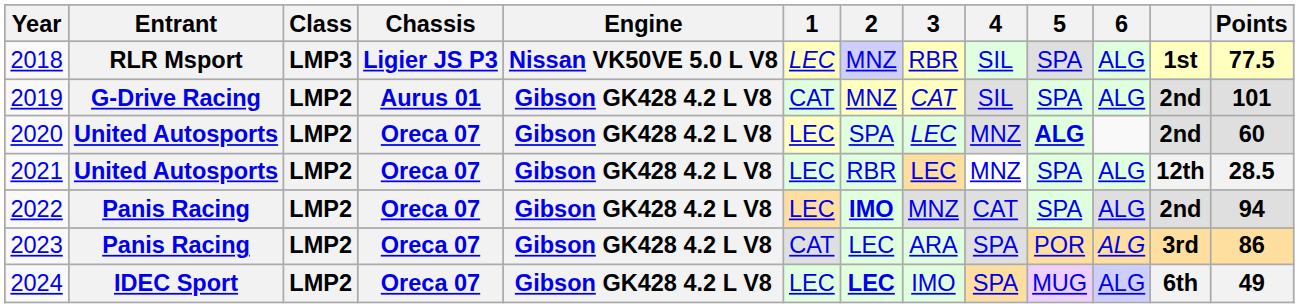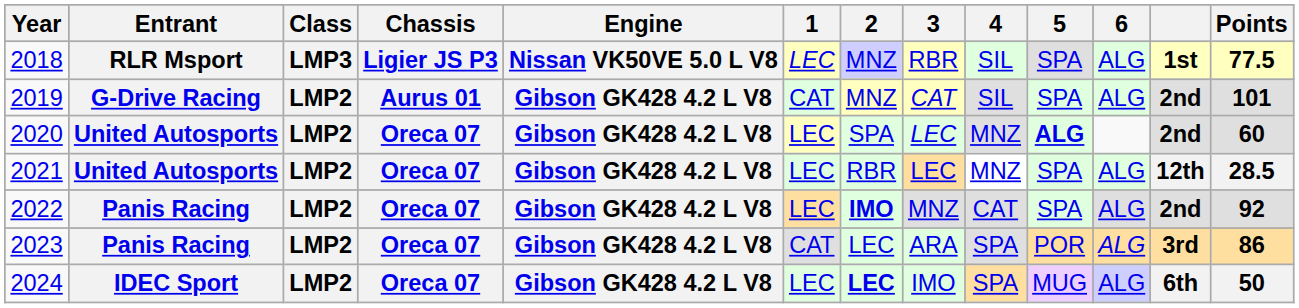 <table class="wikitable" style="text-align:center; font-size:85%">
 <tr>
 <th>Year</th>
 <th>Entrant</th>
 <th>Class</th>
 <th>Chassis</th>
 <th>Engine</th>
 <th>1</th>
 <th>2</th>
 <th>3</th>
 <th>4</th>
 <th>5</th>
 <th>6</th>
 <th></th>
 <th>Points</th>
 </tr>
 <tr>
 <td><a href='#'>2018</a></td>
 <th nowrap>RLR Msport</th>
 <th>LMP3</th>
 <th nowrap><a href='#'>Ligier JS P3</a></th>
 <th nowrap><a href='#'>Nissan</a> VK50VE  5.0 L V8</th>
 <td style="background:#FFFFBF;"><em><a href='#'>LEC</a></em><br></td>
 <td style="background:#CFCFFF;"><a href='#'>MNZ</a><br></td>
 <td style="background:#FFFFBF;"><a href='#'>RBR</a><br></td>
 <td style="background:#DFFFDF;"><a href='#'>SIL</a><br></td>
 <td style="background:#DFDFDF;"><a href='#'>SPA</a><br></td>
 <td style="background:#DFFFDF;"><a href='#'>ALG</a><br></td>
 <th style="background:#FFFFBF;">1st</th>
 <th style="background:#FFFFBF;">77.5</th>
 </tr>
 <tr>
 <td><a href='#'>2019</a></td>
 <th nowrap><a href='#'>G-Drive Racing</a></th>
 <th>LMP2</th>
 <th nowrap><a href='#'>Aurus 01</a></th>
 <th nowrap><a href='#'>Gibson</a> GK428 4.2 L V8</th>
 <td style="background:#DFFFDF;"><a href='#'>CAT</a><br></td>
 <td style="background:#FFFFBF;"><a href='#'>MNZ</a><br></td>
 <td style="background:#FFFFBF;"><em><a href='#'>CAT</a></em><br></td>
 <td style="background:#DFDFDF;"><a href='#'>SIL</a><br></td>
 <td style="background:#DFFFDF;"><a href='#'>SPA</a><br></td>
 <td style="background:#DFFFDF;"><a href='#'>ALG</a><br></td>
 <th style="background:#DFDFDF;">2nd</th>
 <th style="background:#DFDFDF;">101</th>
 </tr>
 <tr>
 <td><a href='#'>2020</a></td>
 <th nowrap><a href='#'>United Autosports</a></th>
 <th>LMP2</th>
 <th nowrap><a href='#'>Oreca 07</a></th>
 <th nowrap><a href='#'>Gibson</a> GK428 4.2 L V8</th>
 <td style="background:#FFFFBF;"><a href='#'>LEC</a><br></td>
 <td style="background:#DFFFDF;"><a href='#'>SPA</a><br></td>
 <td style="background:#DFFFDF;"><em><a href='#'>LEC</a></em><br></td>
 <td style="background:#DFDFDF;"><a href='#'>MNZ</a><br></td>
 <td style="background:#DFFFDF;"><strong><a href='#'>ALG</a></strong><br></td>
 <td></td>
 <th style="background:#DFDFDF;">2nd</th>
 <th style="background:#DFDFDF;">60</th>
 </tr>
 <tr>
 <td><a href='#'>2021</a></td>
 <th nowrap><a href='#'>United Autosports</a></th>
 <th>LMP2</th>
 <th nowrap><a href='#'>Oreca 07</a></th>
 <th nowrap><a href='#'>Gibson</a> GK428 4.2 L V8</th>
 <td style="background:#DFFFDF;"><a href='#'>LEC</a><br></td>
 <td style="background:#DFFFDF;"><a href='#'>RBR</a><br></td>
 <td style="background:#FFDF9F;"><a href='#'>LEC</a><br></td>
 <td style="background:#FFFFFF;"><a href='#'>MNZ</a><br></td>
 <td style="background:#DFFFDF;"><a href='#'>SPA</a><br></td>
 <td style="background:#DFFFDF;"><a href='#'>ALG</a><br></td>
 <th>12th</th>
 <th>28.5</th>
 </tr>
 <tr>
 <td><a href='#'>2022</a></td>
 <th nowrap><a href='#'>Panis Racing</a></th>
 <th>LMP2</th>
 <th nowrap><a href='#'>Oreca 07</a></th>
 <th nowrap><a href='#'>Gibson</a> GK428 4.2 L V8</th>
 <td style="background:#FFDF9F;"><a href='#'>LEC</a><br></td>
 <td style="background:#DFFFDF;"><strong><a href='#'>IMO</a><br></strong></td>
 <td style="background:#DFDFDF;"><a href='#'>MNZ</a><br></td>
 <td style="background:#DFDFDF;"><a href='#'>CAT</a><br></td>
 <td style="background:#DFFFDF;"><a href='#'>SPA</a><br></td>
 <td style="background:#DFDFDF;"><a href='#'>ALG</a><br></td>
 <th style="background:#DFDFDF;">2nd</th>
-<th style="background:#DFDFDF;">94</th>
+<th style="background:#DFDFDF;">92</th>
 </tr>
 <tr>
 <td><a href='#'>2023</a></td>
 <th nowrap><a href='#'>Panis Racing</a></th>
 <th>LMP2</th>
 <th nowrap><a href='#'>Oreca 07</a></th>
 <th nowrap><a href='#'>Gibson</a> GK428 4.2 L V8</th>
 <td style="background:#DFDFDF;"><a href='#'>CAT</a><br></td>
 <td style="background:#DFFFDF;"><a href='#'>LEC</a><br></td>
 <td style="background:#DFFFDF;"><a href='#'>ARA</a><br></td>
 <td style="background:#DFDFDF;"><a href='#'>SPA</a><br></td>
 <td style="background:#FFDF9F;"><a href='#'>POR</a><br></td>
 <td style="background:#FFDF9F;"><em><a href='#'>ALG</a></em><br></td>
 <th style="background:#FFDF9F;">3rd</th>
 <th style="background:#FFDF9F;">86</th>
 </tr>
 <tr>
 <td><a href='#'>2024</a></td>
 <th nowrap><a href='#'>IDEC Sport</a></th>
 <th>LMP2</th>
 <th nowrap><a href='#'>Oreca 07</a></th>
 <th nowrap><a href='#'>Gibson</a> GK428 4.2 L V8</th>
 <td style="background:#DFFFDF;"><a href='#'>LEC</a><br></td>
 <td style="background:#DFFFDF;"><strong><a href='#'>LEC</a></strong><br></td>
 <td style="background:#DFFFDF;"><a href='#'>IMO</a><br></td>
 <td style="background:#FFDF9F;"><a href='#'>SPA</a><br></td>
 <td style="background:#EFCFFF;"><a href='#'>MUG</a><br></td>
 <td style="background:#CFCFFF;"><a href='#'>ALG</a><br></td>
 <th style="background:#;">6th</th>
-<th style="background:#;">49</th>
+<th style="background:#;">50</th>
 </tr>
 </table>
